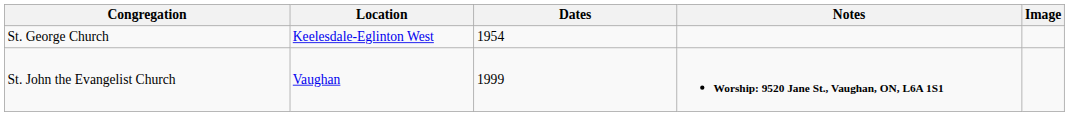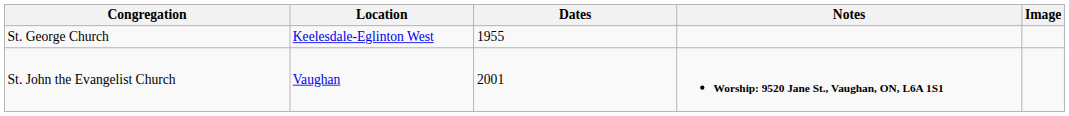 <table class="wikitable">
 <tr>
 <th width=28%>Congregation</th>
 <th width=18%>Location</th>
 <th width=20%>Dates</th>
 <th width=35%>Notes</th>
 <th width=7%>Image</th>
 </tr>
 <tr>
 <td>St. George Church</td>
 <td><a href='#'>Keelesdale-Eglinton West</a></td>
-<td>1954</td>
+<td>1955</td>
 <td></td>
 <td></td>
 </tr>
 <tr>
 <td>St. John the Evangelist Church</td>
 <td><a href='#'>Vaughan</a></td>
-<td>1999</td>
+<td>2001</td>
 <td><strong><br><ul><li><small>Worship: 9520 Jane St., Vaughan, ON, L6A 1S1</small></li></ul></strong></td>
 <td></td>
 </tr>
 </table>
